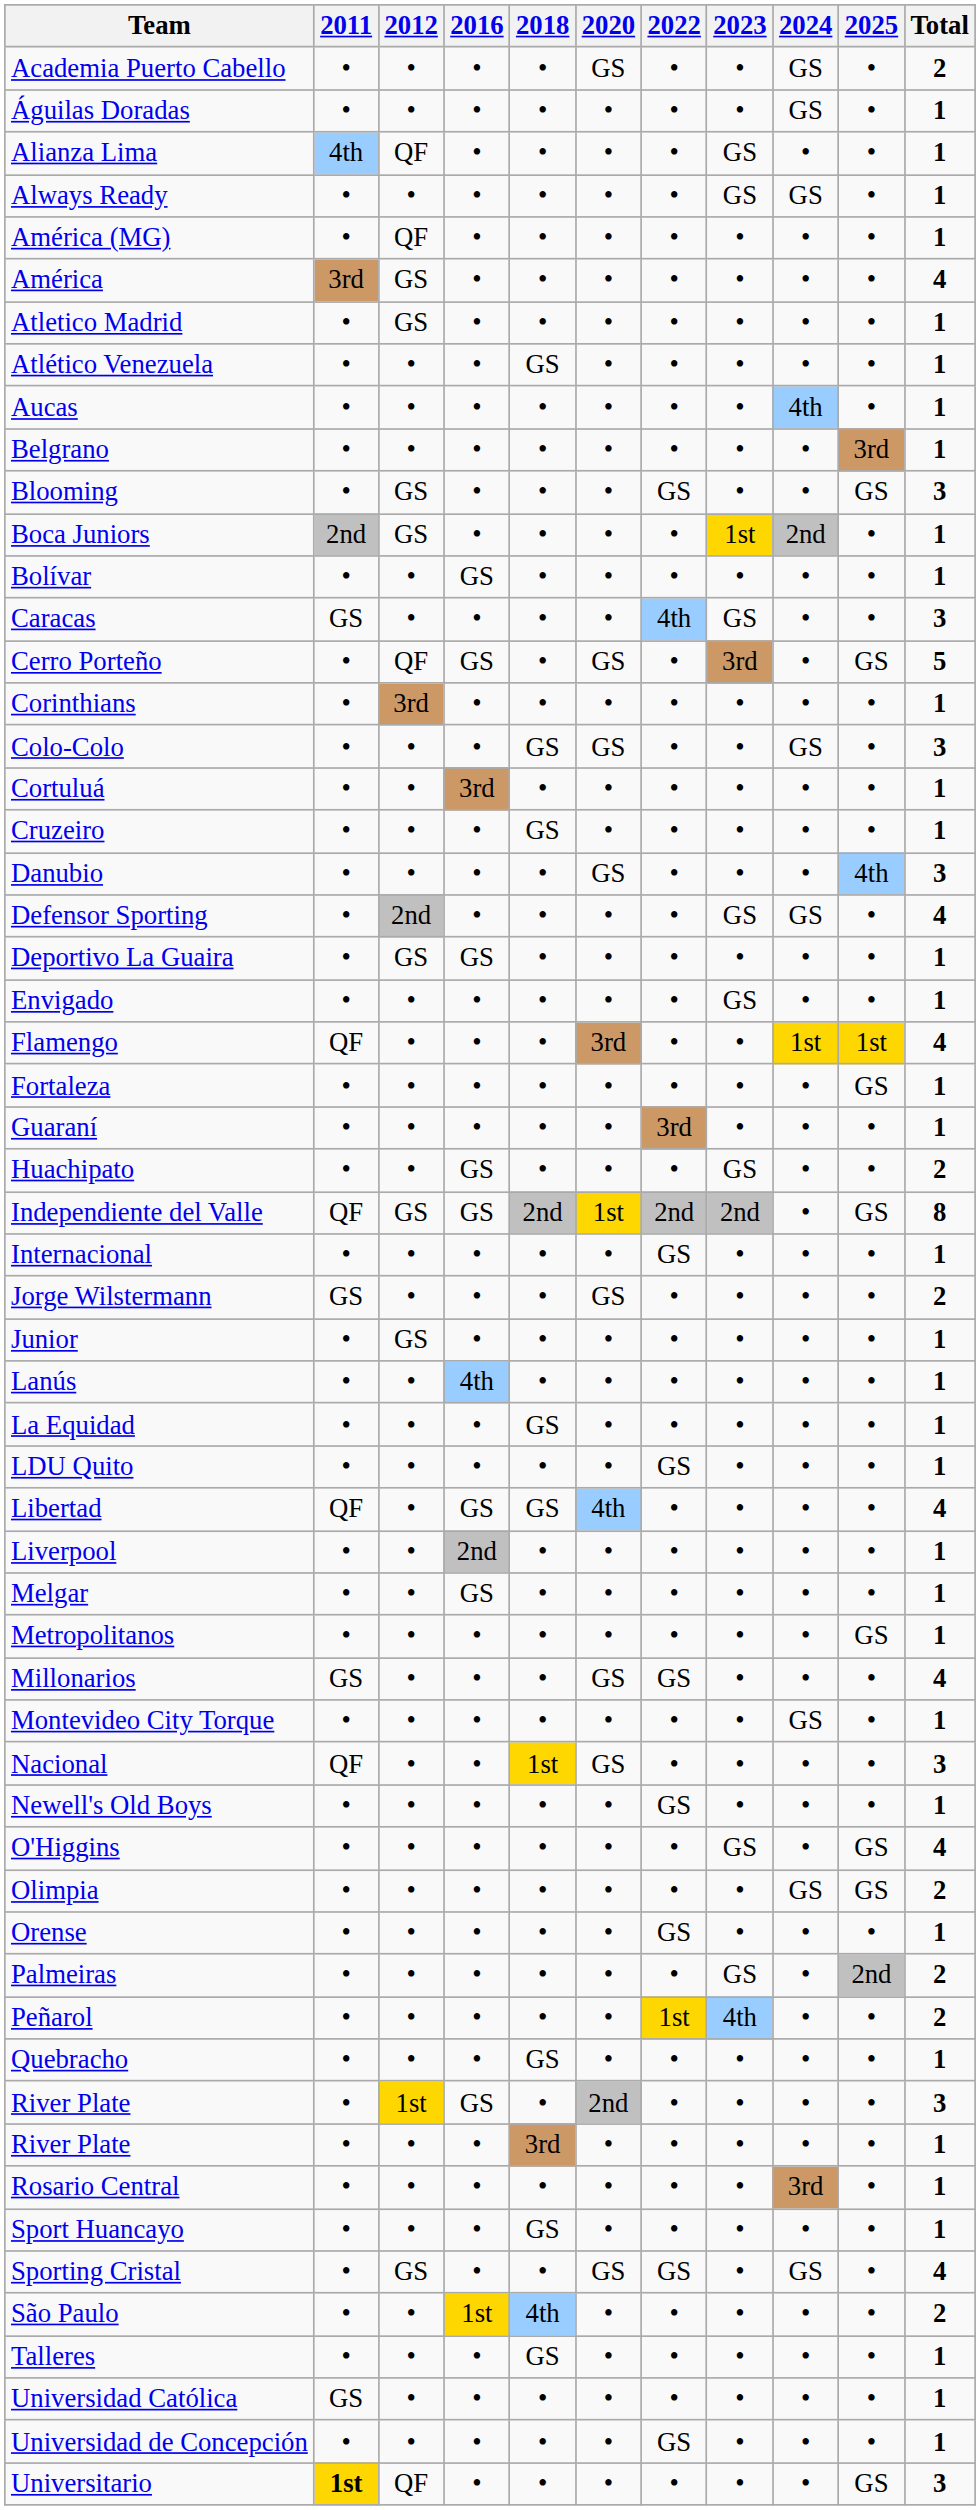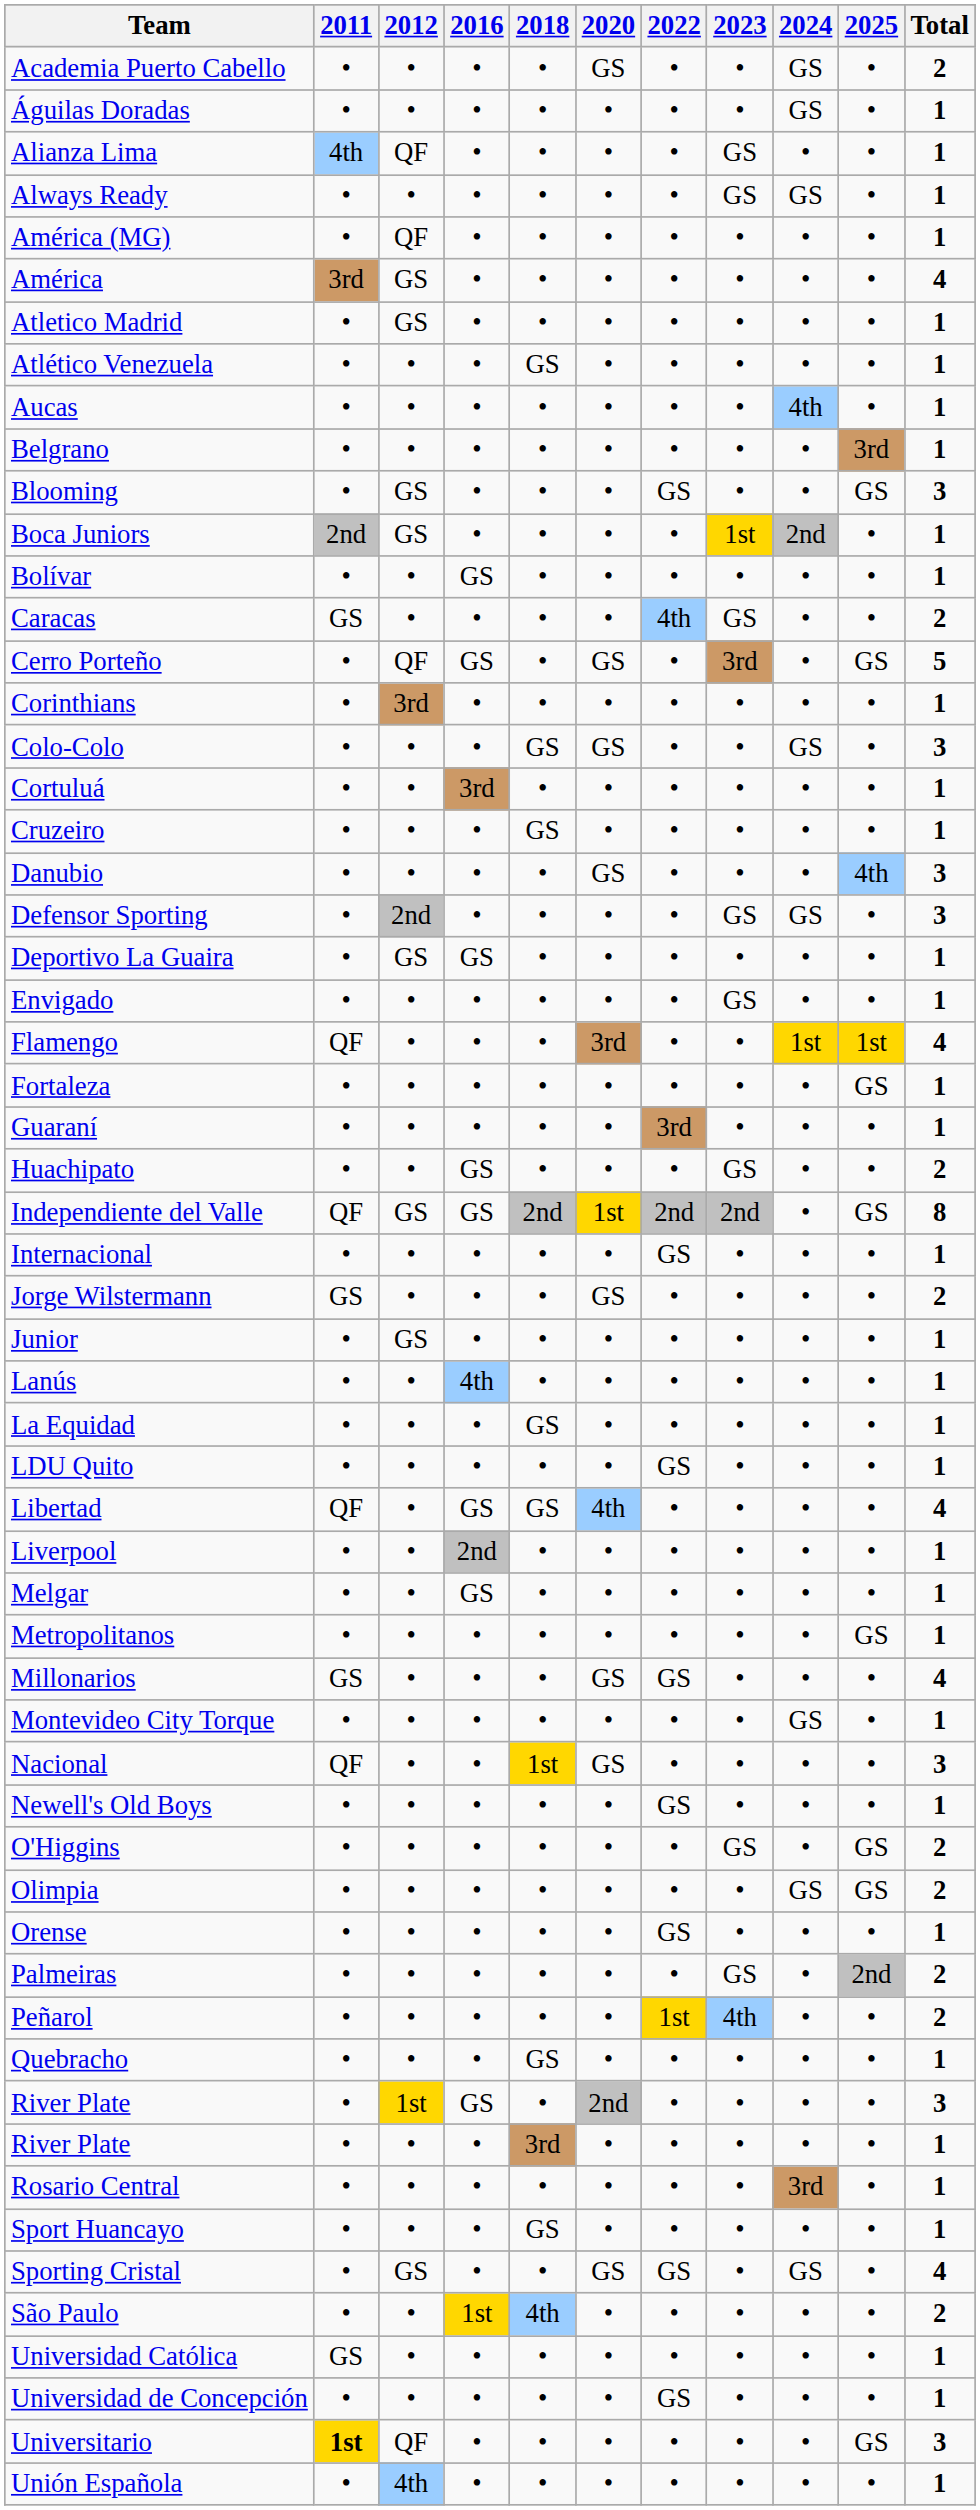 <table class="wikitable">
 <tr style="background:#cccccc;" align=center>
 <th>Team</th>
 <th><a href='#'>2011</a><br></th>
 <th><a href='#'>2012</a><br></th>
 <th><a href='#'>2016</a><br></th>
 <th><a href='#'>2018</a><br></th>
 <th><a href='#'>2020</a><br></th>
 <th><a href='#'>2022</a><br></th>
 <th><a href='#'>2023</a><br></th>
 <th><a href='#'>2024</a><br></th>
 <th><a href='#'>2025</a><br></th>
 <th>Total</th>
 </tr>
 <tr align=center>
 <td align=left> <a href='#'>Academia Puerto Cabello</a></td>
 <td>•</td>
 <td>•</td>
 <td>•</td>
 <td>•</td>
 <td>GS</td>
 <td>•</td>
 <td>•</td>
 <td>GS</td>
 <td>•</td>
 <td><strong>2</strong></td>
 </tr>
 <tr align=center>
 <td align=left> <a href='#'>Águilas Doradas</a></td>
 <td>•</td>
 <td>•</td>
 <td>•</td>
 <td>•</td>
 <td>•</td>
 <td>•</td>
 <td>•</td>
 <td>GS</td>
 <td>•</td>
 <td><strong>1</strong></td>
 </tr>
 <tr align=center>
 <td align=left> <a href='#'>Alianza Lima</a></td>
 <td bgcolor=#9acdff>4th</td>
 <td>QF</td>
 <td>•</td>
 <td>•</td>
 <td>•</td>
 <td>•</td>
 <td>GS</td>
 <td>•</td>
 <td>•</td>
 <td><strong>1</strong></td>
 </tr>
 <tr align=center>
 <td align=left> <a href='#'>Always Ready</a></td>
 <td>•</td>
 <td>•</td>
 <td>•</td>
 <td>•</td>
 <td>•</td>
 <td>•</td>
 <td>GS</td>
 <td>GS</td>
 <td>•</td>
 <td><strong>1</strong></td>
 </tr>
 <tr align=center>
 <td align=left> <a href='#'>América (MG)</a></td>
 <td>•</td>
 <td>QF</td>
 <td>•</td>
 <td>•</td>
 <td>•</td>
 <td>•</td>
 <td>•</td>
 <td>•</td>
 <td>•</td>
 <td><strong>1</strong></td>
 </tr>
 <tr align=center>
 <td align=left> <a href='#'>América</a></td>
 <td bgcolor=#cc9966>3rd</td>
 <td>GS</td>
 <td>•</td>
 <td>•</td>
 <td>•</td>
 <td>•</td>
 <td>•</td>
 <td>•</td>
 <td>•</td>
 <td><strong>4</strong></td>
 </tr>
 <tr align=center>
 <td align=left> <a href='#'>Atletico Madrid</a></td>
 <td>•</td>
 <td>GS</td>
 <td>•</td>
 <td>•</td>
 <td>•</td>
 <td>•</td>
 <td>•</td>
 <td>•</td>
 <td>•</td>
 <td><strong>1</strong></td>
 </tr>
 <tr align=center>
 <td align=left> <a href='#'>Atlético Venezuela</a></td>
 <td>•</td>
 <td>•</td>
 <td>•</td>
 <td>GS</td>
 <td>•</td>
 <td>•</td>
 <td>•</td>
 <td>•</td>
 <td>•</td>
 <td><strong>1</strong></td>
 </tr>
 <tr align=center>
 <td align=left> <a href='#'>Aucas</a></td>
 <td>•</td>
 <td>•</td>
 <td>•</td>
 <td>•</td>
 <td>•</td>
 <td>•</td>
 <td>•</td>
 <td bgcolor=#9acdff>4th</td>
 <td>•</td>
 <td><strong>1</strong></td>
 </tr>
 <tr align=center>
 <td align=left> <a href='#'>Belgrano</a></td>
 <td>•</td>
 <td>•</td>
 <td>•</td>
 <td>•</td>
 <td>•</td>
 <td>•</td>
 <td>•</td>
 <td>•</td>
 <td bgcolor=#cc9966>3rd</td>
 <td><strong>1</strong></td>
 </tr>
 <tr align=center>
 <td align=left> <a href='#'>Blooming</a></td>
 <td>•</td>
 <td>GS</td>
 <td>•</td>
 <td>•</td>
 <td>•</td>
 <td>GS</td>
 <td>•</td>
 <td>•</td>
 <td>GS</td>
 <td><strong>3</strong></td>
 </tr>
 <tr align=center>
 <td align=left> <a href='#'>Boca Juniors</a></td>
 <td bgcolor=silver>2nd</td>
 <td>GS</td>
 <td>•</td>
 <td>•</td>
 <td>•</td>
 <td>•</td>
 <td bgcolor=gold>1st</td>
 <td bgcolor=silver>2nd</td>
 <td>•</td>
 <td><strong>1</strong></td>
 </tr>
 <tr align=center>
 <td align=left> <a href='#'>Bolívar</a></td>
 <td>•</td>
 <td>•</td>
 <td>GS</td>
 <td>•</td>
 <td>•</td>
 <td>•</td>
 <td>•</td>
 <td>•</td>
 <td>•</td>
 <td><strong>1</strong></td>
 </tr>
 <tr align=center>
 <td align=left> <a href='#'>Caracas</a></td>
 <td>GS</td>
 <td>•</td>
 <td>•</td>
 <td>•</td>
 <td>•</td>
 <td bgcolor=#9acdff>4th</td>
 <td>GS</td>
 <td>•</td>
 <td>•</td>
-<td><strong>3</strong></td>
+<td><strong>2</strong></td>
 </tr>
 <tr align=center>
 <td align=left> <a href='#'>Cerro Porteño</a></td>
 <td>•</td>
 <td>QF</td>
 <td>GS</td>
 <td>•</td>
 <td>GS</td>
 <td>•</td>
 <td bgcolor=#cc9966>3rd</td>
 <td>•</td>
 <td>GS</td>
 <td><strong>5</strong></td>
 </tr>
 <tr align=center>
 <td align=left> <a href='#'>Corinthians</a></td>
 <td>•</td>
 <td bgcolor=#cc9966>3rd</td>
 <td>•</td>
 <td>•</td>
 <td>•</td>
 <td>•</td>
 <td>•</td>
 <td>•</td>
 <td>•</td>
 <td><strong>1</strong></td>
 </tr>
 <tr align=center>
 <td align=left> <a href='#'>Colo-Colo</a></td>
 <td>•</td>
 <td>•</td>
 <td>•</td>
 <td>GS</td>
 <td>GS</td>
 <td>•</td>
 <td>•</td>
 <td>GS</td>
 <td>•</td>
 <td><strong>3</strong></td>
 </tr>
 <tr align=center>
 <td align=left> <a href='#'>Cortuluá</a></td>
 <td>•</td>
 <td>•</td>
 <td bgcolor=#cc9966>3rd</td>
 <td>•</td>
 <td>•</td>
 <td>•</td>
 <td>•</td>
 <td>•</td>
 <td>•</td>
 <td><strong>1</strong></td>
 </tr>
 <tr align=center>
 <td align=left> <a href='#'>Cruzeiro</a></td>
 <td>•</td>
 <td>•</td>
 <td>•</td>
 <td>GS</td>
 <td>•</td>
 <td>•</td>
 <td>•</td>
 <td>•</td>
 <td>•</td>
 <td><strong>1</strong></td>
 </tr>
 <tr align=center>
 <td align=left> <a href='#'>Danubio</a></td>
 <td>•</td>
 <td>•</td>
 <td>•</td>
 <td>•</td>
 <td>GS</td>
 <td>•</td>
 <td>•</td>
 <td>•</td>
 <td bgcolor=#9acdff>4th</td>
 <td><strong>3</strong></td>
 </tr>
 <tr align=center>
 <td align=left> <a href='#'>Defensor Sporting</a></td>
 <td>•</td>
 <td bgcolor=silver>2nd</td>
 <td>•</td>
 <td>•</td>
 <td>•</td>
 <td>•</td>
 <td>GS</td>
 <td>GS</td>
 <td>•</td>
-<td><strong>4</strong></td>
+<td><strong>3</strong></td>
 </tr>
 <tr align=center>
 <td align=left> <a href='#'>Deportivo La Guaira</a></td>
 <td>•</td>
 <td>GS</td>
 <td>GS</td>
 <td>•</td>
 <td>•</td>
 <td>•</td>
 <td>•</td>
 <td>•</td>
 <td>•</td>
 <td><strong>1</strong></td>
 </tr>
 <tr align=center>
 <td align=left> <a href='#'>Envigado</a></td>
 <td>•</td>
 <td>•</td>
 <td>•</td>
 <td>•</td>
 <td>•</td>
 <td>•</td>
 <td>GS</td>
 <td>•</td>
 <td>•</td>
 <td><strong>1</strong></td>
 </tr>
 <tr align=center>
 <td align=left> <a href='#'>Flamengo</a></td>
 <td>QF</td>
 <td>•</td>
 <td>•</td>
 <td>•</td>
 <td bgcolor=#cc9966>3rd</td>
 <td>•</td>
 <td>•</td>
 <td bgcolor=gold>1st</td>
 <td bgcolor=gold>1st</td>
 <td><strong>4</strong></td>
 </tr>
 <tr align=center>
 <td align=left> <a href='#'>Fortaleza</a></td>
 <td>•</td>
 <td>•</td>
 <td>•</td>
 <td>•</td>
 <td>•</td>
 <td>•</td>
 <td>•</td>
 <td>•</td>
 <td>GS</td>
 <td><strong>1</strong></td>
 </tr>
 <tr align=center>
 <td align=left> <a href='#'>Guaraní</a></td>
 <td>•</td>
 <td>•</td>
 <td>•</td>
 <td>•</td>
 <td>•</td>
 <td bgcolor=#cc9966>3rd</td>
 <td>•</td>
 <td>•</td>
 <td>•</td>
 <td><strong>1</strong></td>
 </tr>
 <tr align=center>
 <td align=left> <a href='#'>Huachipato</a></td>
 <td>•</td>
 <td>•</td>
 <td>GS</td>
 <td>•</td>
 <td>•</td>
 <td>•</td>
 <td>GS</td>
 <td>•</td>
 <td>•</td>
 <td><strong>2</strong></td>
 </tr>
 <tr align=center>
 <td align=left> <a href='#'>Independiente del Valle</a></td>
 <td>QF</td>
 <td>GS</td>
 <td>GS</td>
 <td bgcolor=silver>2nd</td>
 <td bgcolor=gold>1st</td>
 <td bgcolor=silver>2nd</td>
 <td bgcolor=silver>2nd</td>
 <td>•</td>
 <td>GS</td>
 <td><strong>8</strong></td>
 </tr>
 <tr align=center>
 <td align=left> <a href='#'>Internacional</a></td>
 <td>•</td>
 <td>•</td>
 <td>•</td>
 <td>•</td>
 <td>•</td>
 <td>GS</td>
 <td>•</td>
 <td>•</td>
 <td>•</td>
 <td><strong>1</strong></td>
 </tr>
 <tr align=center>
 <td align=left> <a href='#'>Jorge Wilstermann</a></td>
 <td>GS</td>
 <td>•</td>
 <td>•</td>
 <td>•</td>
 <td>GS</td>
 <td>•</td>
 <td>•</td>
 <td>•</td>
 <td>•</td>
 <td><strong>2</strong></td>
 </tr>
 <tr align=center>
 <td align=left> <a href='#'>Junior</a></td>
 <td>•</td>
 <td>GS</td>
 <td>•</td>
 <td>•</td>
 <td>•</td>
 <td>•</td>
 <td>•</td>
 <td>•</td>
 <td>•</td>
 <td><strong>1</strong></td>
 </tr>
 <tr align=center>
 <td align=left> <a href='#'>Lanús</a></td>
 <td>•</td>
 <td>•</td>
 <td bgcolor=#9acdff>4th</td>
 <td>•</td>
 <td>•</td>
 <td>•</td>
 <td>•</td>
 <td>•</td>
 <td>•</td>
 <td><strong>1</strong></td>
 </tr>
 <tr align=center>
 <td align=left> <a href='#'>La Equidad</a></td>
 <td>•</td>
 <td>•</td>
 <td>•</td>
 <td>GS</td>
 <td>•</td>
 <td>•</td>
 <td>•</td>
 <td>•</td>
 <td>•</td>
 <td><strong>1</strong></td>
 </tr>
 <tr align=center>
 <td align=left> <a href='#'>LDU Quito</a></td>
 <td>•</td>
 <td>•</td>
 <td>•</td>
 <td>•</td>
 <td>•</td>
 <td>GS</td>
 <td>•</td>
 <td>•</td>
 <td>•</td>
 <td><strong>1</strong></td>
 </tr>
 <tr align=center>
 <td align=left> <a href='#'>Libertad</a></td>
 <td>QF</td>
 <td>•</td>
 <td>GS</td>
 <td>GS</td>
 <td bgcolor=#9acdff>4th</td>
 <td>•</td>
 <td>•</td>
 <td>•</td>
 <td>•</td>
 <td><strong>4</strong></td>
 </tr>
 <tr align=center>
 <td align=left> <a href='#'>Liverpool</a></td>
 <td>•</td>
 <td>•</td>
 <td bgcolor=silver>2nd</td>
 <td>•</td>
 <td>•</td>
 <td>•</td>
 <td>•</td>
 <td>•</td>
 <td>•</td>
 <td><strong>1</strong></td>
 </tr>
 <tr align=center>
 <td align=left> <a href='#'>Melgar</a></td>
 <td>•</td>
 <td>•</td>
 <td>GS</td>
 <td>•</td>
 <td>•</td>
 <td>•</td>
 <td>•</td>
 <td>•</td>
 <td>•</td>
 <td><strong>1</strong></td>
 </tr>
 <tr align=center>
 <td align=left> <a href='#'>Metropolitanos</a></td>
 <td>•</td>
 <td>•</td>
 <td>•</td>
 <td>•</td>
 <td>•</td>
 <td>•</td>
 <td>•</td>
 <td>•</td>
 <td>GS</td>
 <td><strong>1</strong></td>
 </tr>
 <tr align=center>
 <td align=left> <a href='#'>Millonarios</a></td>
 <td>GS</td>
 <td>•</td>
 <td>•</td>
 <td>•</td>
 <td>GS</td>
 <td>GS</td>
 <td>•</td>
 <td>•</td>
 <td>•</td>
 <td><strong>4</strong></td>
 </tr>
 <tr align=center>
 <td align=left> <a href='#'>Montevideo City Torque</a></td>
 <td>•</td>
 <td>•</td>
 <td>•</td>
 <td>•</td>
 <td>•</td>
 <td>•</td>
 <td>•</td>
 <td>GS</td>
 <td>•</td>
 <td><strong>1</strong></td>
 </tr>
 <tr align=center>
 <td align=left> <a href='#'>Nacional</a></td>
 <td>QF</td>
 <td>•</td>
 <td>•</td>
 <td bgcolor=gold>1st</td>
 <td>GS</td>
 <td>•</td>
 <td>•</td>
 <td>•</td>
 <td>•</td>
 <td><strong>3</strong></td>
 </tr>
 <tr align=center>
 <td align=left> <a href='#'>Newell's Old Boys</a></td>
 <td>•</td>
 <td>•</td>
 <td>•</td>
 <td>•</td>
 <td>•</td>
 <td>GS</td>
 <td>•</td>
 <td>•</td>
 <td>•</td>
 <td><strong>1</strong></td>
 </tr>
 <tr align=center>
 <td align=left> <a href='#'>O'Higgins</a></td>
 <td>•</td>
 <td>•</td>
 <td>•</td>
 <td>•</td>
 <td>•</td>
 <td>•</td>
 <td>GS</td>
 <td>•</td>
 <td>GS</td>
-<td><strong>4</strong></td>
+<td><strong>2</strong></td>
 </tr>
 <tr align=center>
 <td align=left> <a href='#'>Olimpia</a></td>
 <td>•</td>
 <td>•</td>
 <td>•</td>
 <td>•</td>
 <td>•</td>
 <td>•</td>
 <td>•</td>
 <td>GS</td>
 <td>GS</td>
 <td><strong>2</strong></td>
 </tr>
 <tr align=center>
 <td align=left> <a href='#'>Orense</a></td>
 <td>•</td>
 <td>•</td>
 <td>•</td>
 <td>•</td>
 <td>•</td>
 <td>GS</td>
 <td>•</td>
 <td>•</td>
 <td>•</td>
 <td><strong>1</strong></td>
 </tr>
 <tr align=center>
 <td align=left> <a href='#'>Palmeiras</a></td>
 <td>•</td>
 <td>•</td>
 <td>•</td>
 <td>•</td>
 <td>•</td>
 <td>•</td>
 <td>GS</td>
 <td>•</td>
 <td bgcolor=silver>2nd</td>
 <td><strong>2</strong></td>
 </tr>
 <tr align=center>
 <td align=left> <a href='#'>Peñarol</a></td>
 <td>•</td>
 <td>•</td>
 <td>•</td>
 <td>•</td>
 <td>•</td>
 <td bgcolor=gold>1st</td>
 <td bgcolor=#9acdff>4th</td>
 <td>•</td>
 <td>•</td>
 <td><strong>2</strong></td>
 </tr>
 <tr align=center>
 <td align=left> <a href='#'>Quebracho</a></td>
 <td>•</td>
 <td>•</td>
 <td>•</td>
 <td>GS</td>
 <td>•</td>
 <td>•</td>
 <td>•</td>
 <td>•</td>
 <td>•</td>
 <td><strong>1</strong></td>
 </tr>
 <tr align=center>
 <td align=left> <a href='#'>River Plate</a></td>
 <td>•</td>
 <td bgcolor=gold>1st</td>
 <td>GS</td>
 <td>•</td>
 <td bgcolor=silver>2nd</td>
 <td>•</td>
 <td>•</td>
 <td>•</td>
 <td>•</td>
 <td><strong>3</strong></td>
 </tr>
 <tr align=center>
 <td align=left> <a href='#'>River Plate</a></td>
 <td>•</td>
 <td>•</td>
 <td>•</td>
 <td bgcolor=#cc9966>3rd</td>
 <td>•</td>
 <td>•</td>
 <td>•</td>
 <td>•</td>
 <td>•</td>
 <td><strong>1</strong></td>
 </tr>
 <tr align=center>
 <td align=left> <a href='#'>Rosario Central</a></td>
 <td>•</td>
 <td>•</td>
 <td>•</td>
 <td>•</td>
 <td>•</td>
 <td>•</td>
 <td>•</td>
 <td bgcolor=#cc9966>3rd</td>
 <td>•</td>
 <td><strong>1</strong></td>
 </tr>
 <tr align=center>
 <td align=left> <a href='#'>Sport Huancayo</a></td>
 <td>•</td>
 <td>•</td>
 <td>•</td>
 <td>GS</td>
 <td>•</td>
 <td>•</td>
 <td>•</td>
 <td>•</td>
 <td>•</td>
 <td><strong>1</strong></td>
 </tr>
 <tr align=center>
 <td align=left> <a href='#'>Sporting Cristal</a></td>
 <td>•</td>
 <td>GS</td>
 <td>•</td>
 <td>•</td>
 <td>GS</td>
 <td>GS</td>
 <td>•</td>
 <td>GS</td>
 <td>•</td>
 <td><strong>4</strong></td>
 </tr>
 <tr align=center>
 <td align=left> <a href='#'>São Paulo</a></td>
 <td>•</td>
 <td>•</td>
 <td bgcolor=gold>1st</td>
 <td bgcolor=#9acdff>4th</td>
 <td>•</td>
 <td>•</td>
 <td>•</td>
 <td>•</td>
 <td>•</td>
 <td><strong>2</strong></td>
 </tr>
 <tr align=center>
-<td align=left> <a href='#'>Talleres</a></td>
-<td>•</td>
-<td>•</td>
-<td>•</td>
-<td>GS</td>
-<td>•</td>
-<td>•</td>
-<td>•</td>
-<td>•</td>
-<td>•</td>
-<td><strong>1</strong></td>
-</tr>
-<tr align=center>
 <td align=left> <a href='#'>Universidad Católica</a></td>
 <td>GS</td>
 <td>•</td>
 <td>•</td>
 <td>•</td>
 <td>•</td>
 <td>•</td>
 <td>•</td>
 <td>•</td>
 <td>•</td>
 <td><strong>1</strong></td>
 </tr>
 <tr align=center>
 <td align=left> <a href='#'>Universidad de Concepción</a></td>
 <td>•</td>
 <td>•</td>
 <td>•</td>
 <td>•</td>
 <td>•</td>
 <td>GS</td>
 <td>•</td>
 <td>•</td>
 <td>•</td>
 <td><strong>1</strong></td>
 </tr>
 <tr align=center>
 <td align=left> <a href='#'>Universitario</a></td>
 <td bgcolor=gold><strong>1st</strong></td>
 <td>QF</td>
 <td>•</td>
 <td>•</td>
 <td>•</td>
 <td>•</td>
 <td>•</td>
 <td>•</td>
 <td>GS</td>
 <td><strong>3</strong></td>
 </tr>
+<tr align=center>
+<td align=left> <a href='#'>Unión Española</a></td>
+<td>•</td>
+<td bgcolor=#9acdff>4th</td>
+<td>•</td>
+<td>•</td>
+<td>•</td>
+<td>•</td>
+<td>•</td>
+<td>•</td>
+<td>•</td>
+<td><strong>1</strong></td>
+</tr>
 </table>
